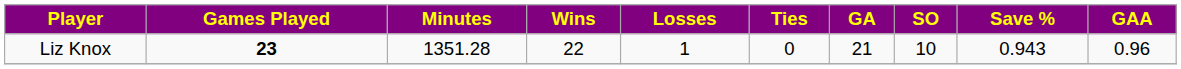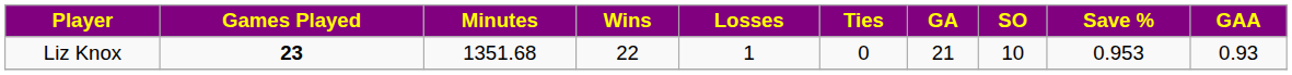 <table class="wikitable" width="80%">
 <tr align="center"  style="background:purple;color:yellow;">
 <td><strong>Player</strong></td>
 <td><strong>Games Played</strong></td>
 <td><strong>Minutes</strong></td>
 <td><strong>Wins</strong></td>
 <td><strong>Losses</strong></td>
 <td><strong>Ties</strong></td>
 <td><strong>GA</strong></td>
 <td><strong>SO</strong></td>
 <td><strong>Save %</strong></td>
 <td><strong>GAA</strong></td>
 </tr>
 <tr align="center" bgcolor="">
 <td>Liz Knox</td>
 <td><strong>23</strong></td>
-<td>1351.28</td>
+<td>1351.68</td>
 <td>22</td>
 <td>1</td>
 <td>0</td>
 <td>21</td>
 <td>10</td>
-<td>0.943</td>
-<td>0.96</td>
+<td>0.953</td>
+<td>0.93</td>
 </tr>
 <tr align="center" bgcolor="">
 </tr>
 </table>
